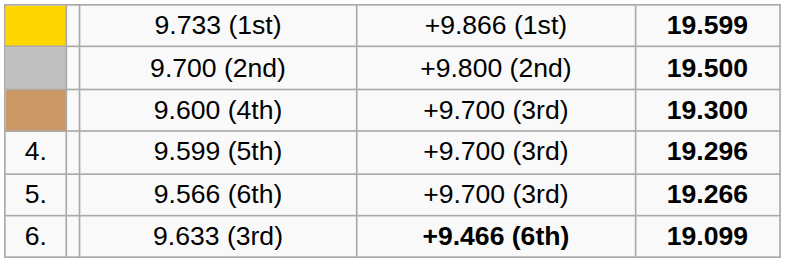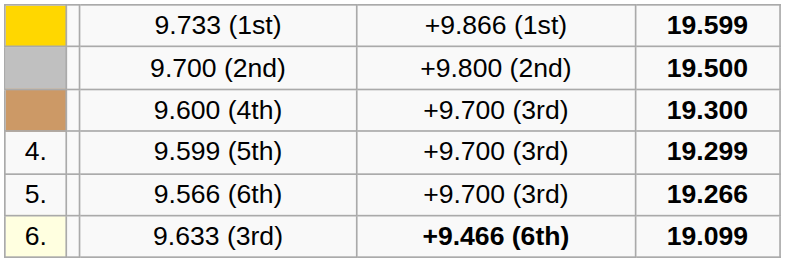 <table class=wikitable style="text-align:center">
 <tr>
 <td width=30 bgcolor=gold></td>
 <td align=left></td>
 <td width=160>9.733 (1st)</td>
 <td width=160>+9.866 (1st)</td>
 <td width=80><strong>19.599</strong></td>
 </tr>
 <tr>
 <td bgcolor=silver></td>
 <td align=left></td>
 <td>9.700 (2nd)</td>
 <td>+9.800 (2nd)</td>
 <td><strong>19.500</strong></td>
 </tr>
 <tr>
 <td bgcolor=cc9966></td>
 <td align=left></td>
 <td>9.600 (4th)</td>
 <td>+9.700 (3rd)</td>
 <td><strong>19.300</strong></td>
 </tr>
 <tr>
 <td>4.</td>
 <td align=left></td>
 <td>9.599 (5th)</td>
 <td>+9.700 (3rd)</td>
-<td><strong>19.296</strong></td>
+<td><strong>19.299</strong></td>
 </tr>
 <tr>
 <td>5.</td>
 <td align=left></td>
 <td>9.566 (6th)</td>
 <td>+9.700 (3rd)</td>
 <td><strong>19.266</strong></td>
 </tr>
 <tr>
-<td>6.</td>
+<td style="background: lightyellow;">6.</td>
 <td align=left></td>
 <td>9.633 (3rd)</td>
 <td><strong>+9.466 (6th)</strong></td>
 <td><strong>19.099</strong></td>
 </tr>
 </table>
